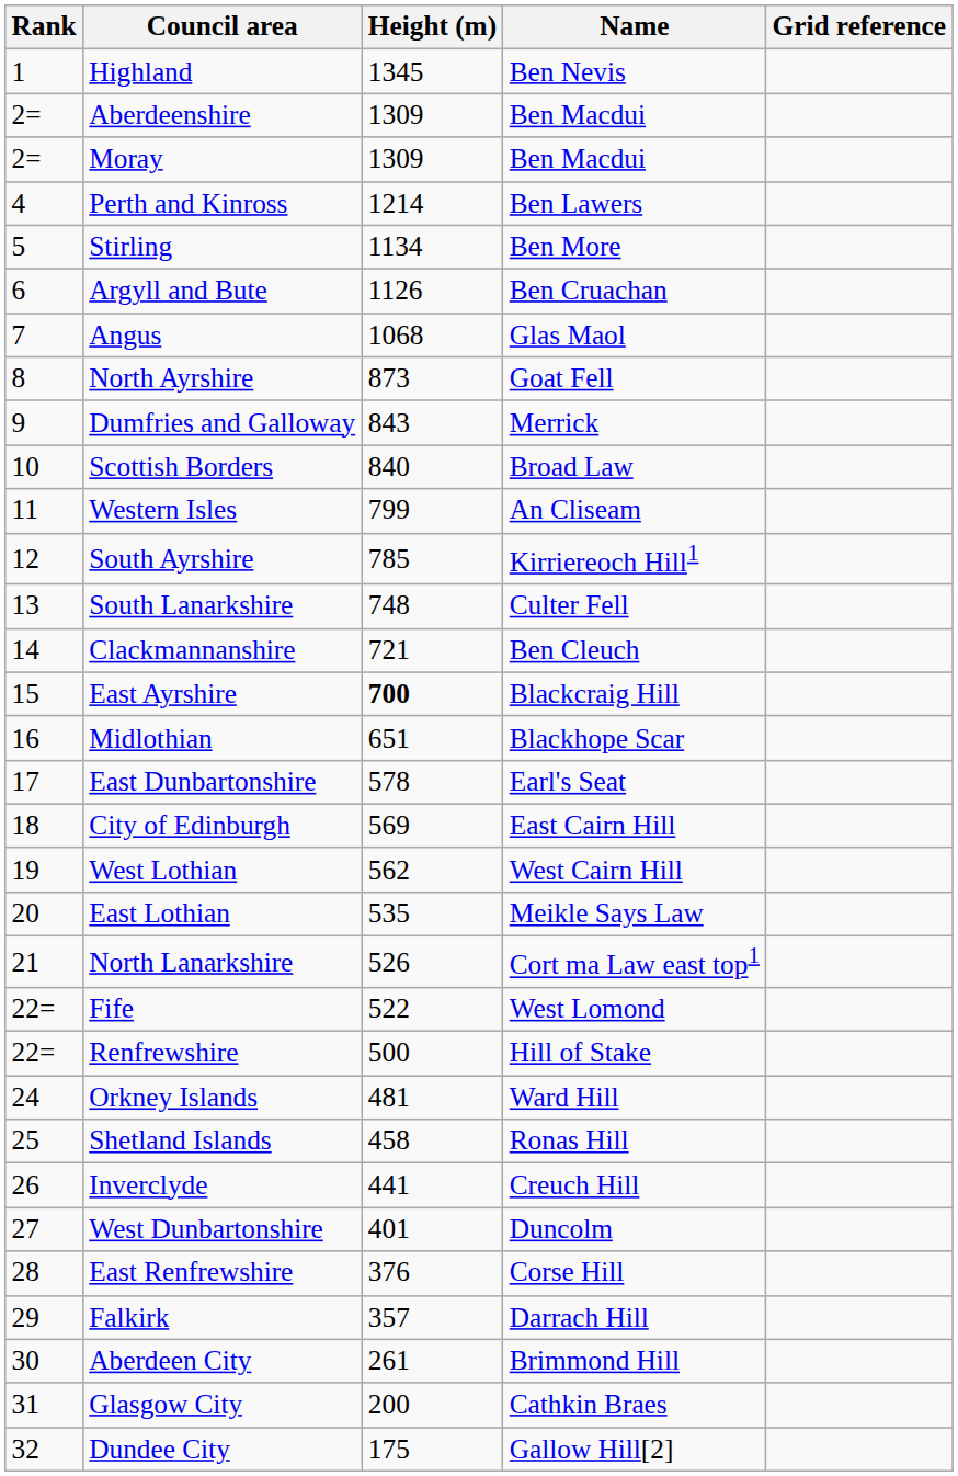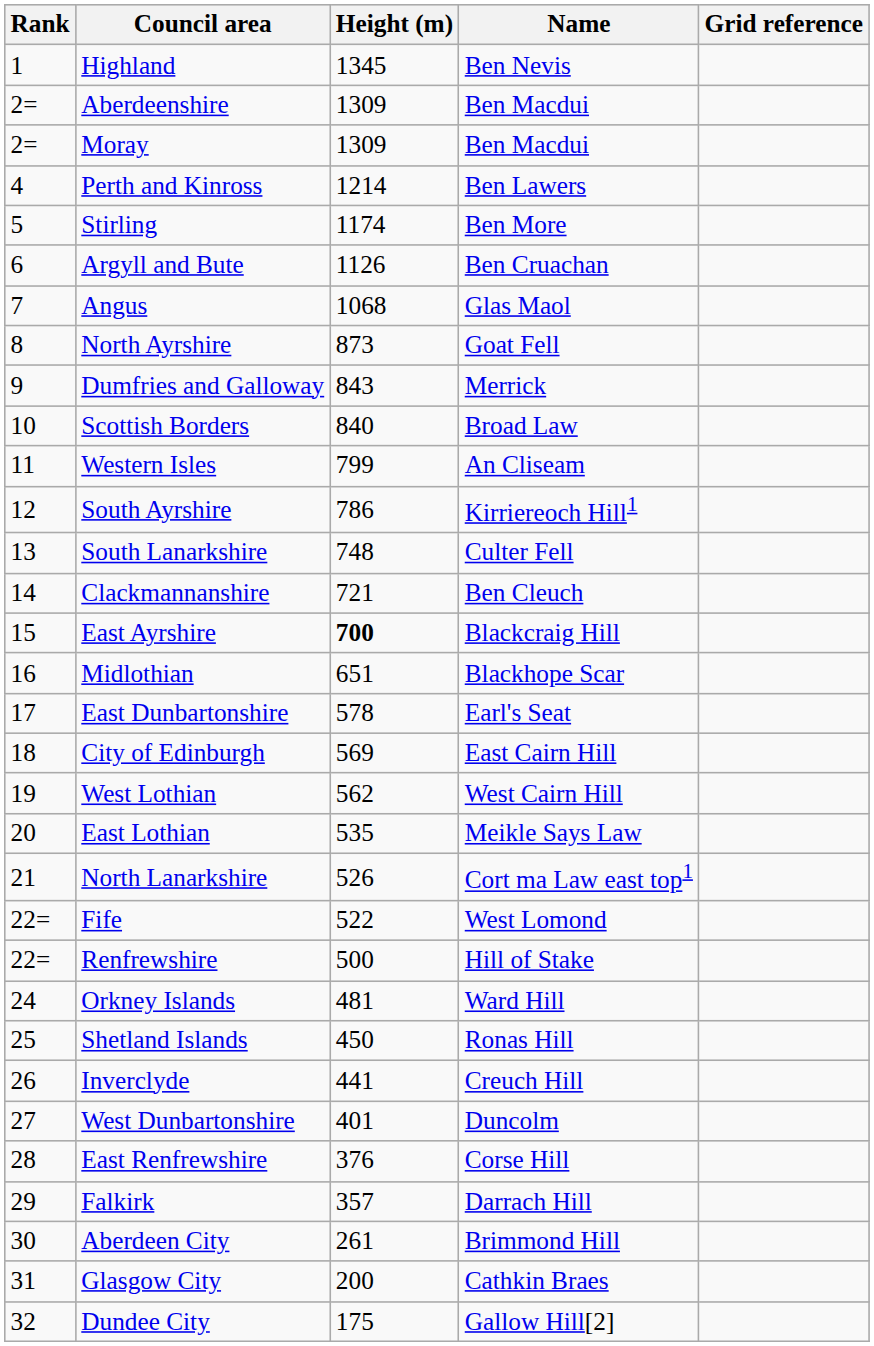 <table class="wikitable sortable">
 <tr>
 <th>Rank</th>
 <th>Council area</th>
 <th>Height (m)</th>
 <th>Name</th>
 <th>Grid reference</th>
 </tr>
 <tr>
 <td>1</td>
 <td><a href='#'>Highland</a></td>
 <td>1345</td>
 <td><a href='#'>Ben Nevis</a></td>
 <td></td>
 </tr>
 <tr>
 <td>2=</td>
 <td><a href='#'>Aberdeenshire</a></td>
 <td>1309</td>
 <td><a href='#'>Ben Macdui</a></td>
 <td></td>
 </tr>
 <tr>
 <td>2=</td>
 <td><a href='#'>Moray</a></td>
 <td>1309</td>
 <td><a href='#'>Ben Macdui</a></td>
 <td></td>
 </tr>
 <tr>
 <td>4</td>
 <td><a href='#'>Perth and Kinross</a></td>
 <td>1214</td>
 <td><a href='#'>Ben Lawers</a></td>
 <td></td>
 </tr>
 <tr>
 <td>5</td>
 <td><a href='#'>Stirling</a></td>
-<td>1134</td>
+<td>1174</td>
 <td><a href='#'>Ben More</a></td>
 <td></td>
 </tr>
 <tr>
 <td>6</td>
 <td><a href='#'>Argyll and Bute</a></td>
 <td>1126</td>
 <td><a href='#'>Ben Cruachan</a></td>
 <td></td>
 </tr>
 <tr>
 <td>7</td>
 <td><a href='#'>Angus</a></td>
 <td>1068</td>
 <td><a href='#'>Glas Maol</a></td>
 <td></td>
 </tr>
 <tr>
 <td>8</td>
 <td><a href='#'>North Ayrshire</a></td>
 <td>873</td>
 <td><a href='#'>Goat Fell</a></td>
 <td></td>
 </tr>
 <tr>
 <td>9</td>
 <td><a href='#'>Dumfries and Galloway</a></td>
 <td>843</td>
 <td><a href='#'>Merrick</a></td>
 <td></td>
 </tr>
 <tr>
 <td>10</td>
 <td><a href='#'>Scottish Borders</a></td>
 <td>840</td>
 <td><a href='#'>Broad Law</a></td>
 <td></td>
 </tr>
 <tr>
 <td>11</td>
 <td><a href='#'>Western Isles</a></td>
 <td>799</td>
 <td><a href='#'>An Cliseam</a></td>
 <td></td>
 </tr>
 <tr>
 <td>12</td>
 <td><a href='#'>South Ayrshire</a></td>
-<td>785</td>
+<td>786</td>
 <td><a href='#'>Kirriereoch Hill</a><sup><a href='#'>1</a></sup></td>
 <td></td>
 </tr>
 <tr>
 <td>13</td>
 <td><a href='#'>South Lanarkshire</a></td>
 <td>748</td>
 <td><a href='#'>Culter Fell</a></td>
 <td></td>
 </tr>
 <tr>
 <td>14</td>
 <td><a href='#'>Clackmannanshire</a></td>
 <td>721</td>
 <td><a href='#'>Ben Cleuch</a></td>
 <td></td>
 </tr>
 <tr>
 <td>15</td>
 <td><a href='#'>East Ayrshire</a></td>
 <td><strong>700</strong></td>
 <td><a href='#'>Blackcraig Hill</a></td>
 <td></td>
 </tr>
 <tr>
 <td>16</td>
 <td><a href='#'>Midlothian</a></td>
 <td>651</td>
 <td><a href='#'>Blackhope Scar</a></td>
 <td></td>
 </tr>
 <tr>
 <td>17</td>
 <td><a href='#'>East Dunbartonshire</a></td>
 <td>578</td>
 <td><a href='#'>Earl's Seat</a></td>
 <td></td>
 </tr>
 <tr>
 <td>18</td>
 <td><a href='#'>City of Edinburgh</a></td>
 <td>569</td>
 <td><a href='#'>East Cairn Hill</a></td>
 <td></td>
 </tr>
 <tr>
 <td>19</td>
 <td><a href='#'>West Lothian</a></td>
 <td>562</td>
 <td><a href='#'>West Cairn Hill</a></td>
 <td></td>
 </tr>
 <tr>
 <td>20</td>
 <td><a href='#'>East Lothian</a></td>
 <td>535</td>
 <td><a href='#'>Meikle Says Law</a></td>
 <td></td>
 </tr>
 <tr>
 <td>21</td>
 <td><a href='#'>North Lanarkshire</a></td>
 <td>526</td>
 <td><a href='#'>Cort ma Law east top</a><sup><a href='#'>1</a></sup></td>
 <td></td>
 </tr>
 <tr>
 <td>22=</td>
 <td><a href='#'>Fife</a></td>
 <td>522</td>
 <td><a href='#'>West Lomond</a></td>
 <td></td>
 </tr>
 <tr>
 <td>22=</td>
 <td><a href='#'>Renfrewshire</a></td>
 <td>500</td>
 <td><a href='#'>Hill of Stake</a></td>
 <td></td>
 </tr>
 <tr>
 <td>24</td>
 <td><a href='#'>Orkney Islands</a></td>
 <td>481</td>
 <td><a href='#'>Ward Hill</a></td>
 <td></td>
 </tr>
 <tr>
 <td>25</td>
 <td><a href='#'>Shetland Islands</a></td>
-<td>458</td>
+<td>450</td>
 <td><a href='#'>Ronas Hill</a></td>
 <td></td>
 </tr>
 <tr>
 <td>26</td>
 <td><a href='#'>Inverclyde</a></td>
 <td>441</td>
 <td><a href='#'>Creuch Hill</a></td>
 <td></td>
 </tr>
 <tr>
 <td>27</td>
 <td><a href='#'>West Dunbartonshire</a></td>
 <td>401</td>
 <td><a href='#'>Duncolm</a></td>
 <td></td>
 </tr>
 <tr>
 <td>28</td>
 <td><a href='#'>East Renfrewshire</a></td>
 <td>376</td>
 <td><a href='#'>Corse Hill</a></td>
 <td></td>
 </tr>
 <tr>
 <td>29</td>
 <td><a href='#'>Falkirk</a></td>
 <td>357</td>
 <td><a href='#'>Darrach Hill</a></td>
 <td></td>
 </tr>
 <tr>
 <td>30</td>
 <td><a href='#'>Aberdeen City</a></td>
 <td>261</td>
 <td><a href='#'>Brimmond Hill</a></td>
 <td></td>
 </tr>
 <tr>
 <td>31</td>
 <td><a href='#'>Glasgow City</a></td>
 <td>200</td>
 <td><a href='#'>Cathkin Braes</a></td>
 <td></td>
 </tr>
 <tr>
 <td>32</td>
 <td><a href='#'>Dundee City</a></td>
 <td>175</td>
 <td><a href='#'>Gallow Hill</a>[2]</td>
 <td></td>
 </tr>
 <tr>
 </tr>
 </table>
